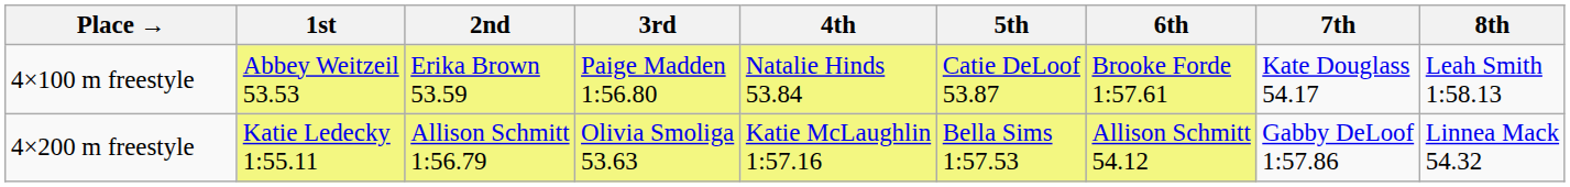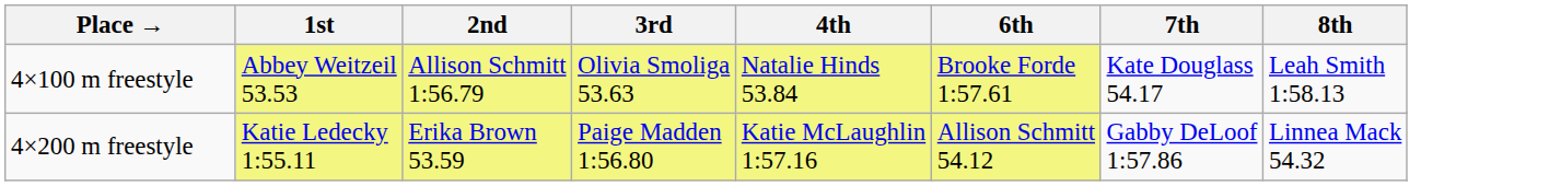 <table class="wikitable">
 <tr>
 <th width=140>Place →</th>
 <th>1st</th>
 <th>2nd</th>
 <th>3rd</th>
 <th>4th</th>
-<th>5th</th>
 <th>6th</th>
 <th>7th</th>
 <th>8th</th>
 </tr>
 <tr>
 <td>4×100 m freestyle</td>
 <td bgcolor=#F3F781><a href='#'>Abbey Weitzeil</a> <br> 53.53</td>
-<td bgcolor=#F3F781><a href='#'>Erika Brown</a> <br> 53.59</td>
-<td bgcolor=#F3F781><a href='#'>Paige Madden</a> <br> 1:56.80</td>
+<td bgcolor=#F3F781><a href='#'>Allison Schmitt</a> <br> 1:56.79</td>
+<td bgcolor=#F3F781><a href='#'>Olivia Smoliga</a> <br> 53.63</td>
 <td bgcolor=#F3F781><a href='#'>Natalie Hinds</a> <br> 53.84</td>
-<td bgcolor=#F3F781><a href='#'>Catie DeLoof</a> <br> 53.87</td>
 <td bgcolor=#F3F781><a href='#'>Brooke Forde</a> <br> 1:57.61</td>
 <td><a href='#'>Kate Douglass</a> <br> 54.17</td>
 <td><a href='#'>Leah Smith</a> <br> 1:58.13</td>
 </tr>
 <tr>
 <td>4×200 m freestyle</td>
 <td bgcolor=#F3F781><a href='#'>Katie Ledecky</a> <br> 1:55.11</td>
-<td bgcolor=#F3F781><a href='#'>Allison Schmitt</a> <br> 1:56.79</td>
-<td bgcolor=#F3F781><a href='#'>Olivia Smoliga</a> <br> 53.63</td>
+<td bgcolor=#F3F781><a href='#'>Erika Brown</a> <br> 53.59</td>
+<td bgcolor=#F3F781><a href='#'>Paige Madden</a> <br> 1:56.80</td>
 <td bgcolor=#F3F781><a href='#'>Katie McLaughlin</a> <br> 1:57.16</td>
-<td bgcolor=#F3F781><a href='#'>Bella Sims</a> <br> 1:57.53</td>
 <td bgcolor=#F3F781><a href='#'>Allison Schmitt</a> <br> 54.12</td>
 <td><a href='#'>Gabby DeLoof</a> <br> 1:57.86</td>
 <td><a href='#'>Linnea Mack</a> <br> 54.32</td>
 </tr>
 </table>
